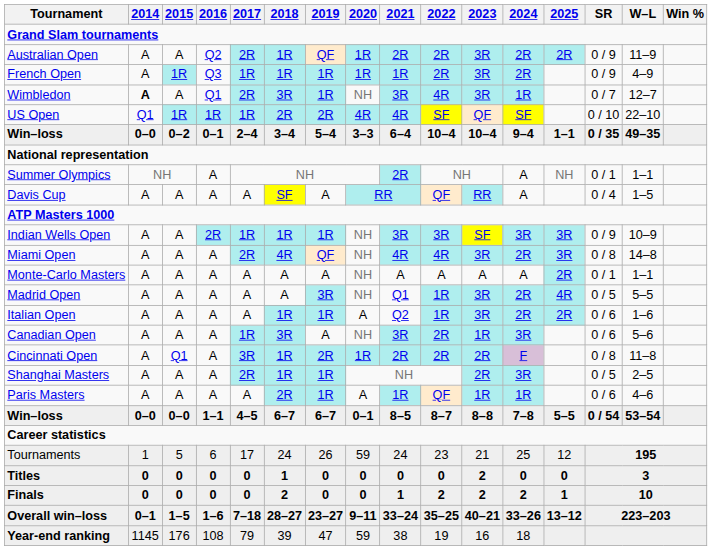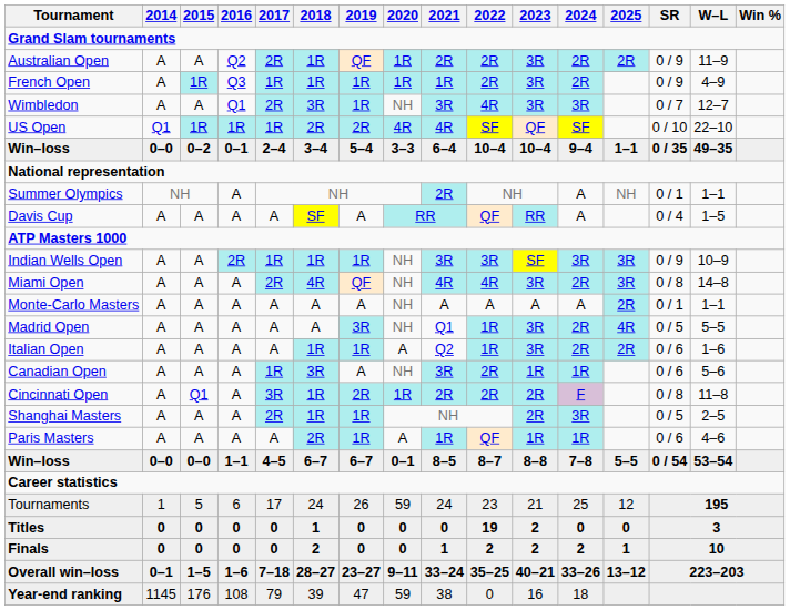 <table class=wikitable style=text-align:center>
 <tr>
 <th>Tournament</th>
 <th><a href='#'>2014</a></th>
 <th><a href='#'>2015</a></th>
 <th><a href='#'>2016</a></th>
 <th><a href='#'>2017</a></th>
 <th><a href='#'>2018</a></th>
 <th><a href='#'>2019</a></th>
 <th><a href='#'>2020</a></th>
 <th><a href='#'>2021</a></th>
 <th><a href='#'>2022</a></th>
 <th><a href='#'>2023</a></th>
 <th><a href='#'>2024</a></th>
 <th><a href='#'>2025</a></th>
 <th>SR</th>
 <th>W–L</th>
 <th>Win %</th>
 </tr>
 <tr>
 <td colspan="16" style="text-align:left"><strong><a href='#'>Grand Slam tournaments</a></strong></td>
 </tr>
 <tr>
 <td align=left><a href='#'>Australian Open</a></td>
 <td>A</td>
 <td>A</td>
 <td><a href='#'>Q2</a></td>
 <td style=background:#afeeee><a href='#'>2R</a></td>
 <td style=background:#afeeee><a href='#'>1R</a></td>
 <td style=background:#ffebcd><a href='#'>QF</a></td>
 <td style=background:#afeeee><a href='#'>1R</a></td>
 <td style=background:#afeeee><a href='#'>2R</a></td>
 <td style=background:#afeeee><a href='#'>2R</a></td>
 <td style=background:#afeeee><a href='#'>3R</a></td>
 <td style=background:#afeeee><a href='#'>2R</a></td>
 <td style=background:#afeeee><a href='#'>2R</a></td>
 <td>0 / 9</td>
 <td>11–9</td>
 <td></td>
 </tr>
 <tr>
 <td align=left><a href='#'>French Open</a></td>
 <td>A</td>
 <td style=background:#afeeee><a href='#'>1R</a></td>
 <td><a href='#'>Q3</a></td>
 <td style=background:#afeeee><a href='#'>1R</a></td>
 <td style=background:#afeeee><a href='#'>1R</a></td>
 <td style=background:#afeeee><a href='#'>1R</a></td>
 <td style=background:#afeeee><a href='#'>1R</a></td>
 <td style=background:#afeeee><a href='#'>1R</a></td>
 <td style=background:#afeeee><a href='#'>2R</a></td>
 <td style=background:#afeeee><a href='#'>3R</a></td>
 <td style=background:#afeeee><a href='#'>2R</a></td>
 <td></td>
 <td>0 / 9</td>
 <td>4–9</td>
 <td></td>
 </tr>
 <tr>
 <td align=left><a href='#'>Wimbledon</a></td>
-<td><strong>A</strong></td>
+<td>A</td>
 <td>A</td>
 <td><a href='#'>Q1</a></td>
 <td style=background:#afeeee><a href='#'>2R</a></td>
 <td style=background:#afeeee><a href='#'>3R</a></td>
 <td style=background:#afeeee><a href='#'>1R</a></td>
 <td style=color:#767676>NH</td>
 <td style=background:#afeeee><a href='#'>3R</a></td>
 <td style=background:#afeeee><a href='#'>4R</a></td>
 <td style=background:#afeeee><a href='#'>3R</a></td>
-<td style=background:#afeeee><a href='#'>1R</a></td>
+<td style=background:#afeeee><a href='#'>3R</a></td>
 <td></td>
 <td>0 / 7</td>
 <td>12–7</td>
 <td></td>
 </tr>
 <tr>
 <td align=left><a href='#'>US Open</a></td>
 <td><a href='#'>Q1</a></td>
 <td style=background:#afeeee><a href='#'>1R</a></td>
 <td style=background:#afeeee><a href='#'>1R</a></td>
 <td style=background:#afeeee><a href='#'>1R</a></td>
 <td style=background:#afeeee><a href='#'>2R</a></td>
 <td style=background:#afeeee><a href='#'>2R</a></td>
 <td style=background:#afeeee><a href='#'>4R</a></td>
 <td style=background:#afeeee><a href='#'>4R</a></td>
 <td style=background:yellow><a href='#'>SF</a></td>
 <td style=background:#ffebcd><a href='#'>QF</a></td>
 <td style=background:yellow><a href='#'>SF</a></td>
 <td></td>
 <td>0 / 10</td>
 <td>22–10</td>
 <td></td>
 </tr>
 <tr style=font-weight:bold;background:#efefef>
 <td style=text-align:left>Win–loss</td>
 <td>0–0</td>
 <td>0–2</td>
 <td>0–1</td>
 <td>2–4</td>
 <td>3–4</td>
 <td>5–4</td>
 <td>3–3</td>
 <td>6–4</td>
 <td>10–4</td>
 <td>10–4</td>
 <td>9–4</td>
 <td>1–1</td>
 <td>0 / 35</td>
 <td>49–35</td>
 <td></td>
 </tr>
 <tr>
 <td colspan="16" align="left"><strong>National representation</strong></td>
 </tr>
 <tr>
 <td align=left><a href='#'>Summer Olympics</a></td>
 <td colspan=2 style=color:#767676>NH</td>
 <td>A</td>
 <td colspan=4 style=color:#767676>NH</td>
 <td style=background:#afeeee><a href='#'>2R</a></td>
 <td colspan=2 style=color:#767676>NH</td>
 <td>A</td>
 <td style=color:#767676>NH</td>
 <td>0 / 1</td>
 <td>1–1</td>
 <td></td>
 </tr>
 <tr>
 <td align=left><a href='#'>Davis Cup</a></td>
 <td>A</td>
 <td>A</td>
 <td>A</td>
 <td>A</td>
 <td style=background:yellow><a href='#'>SF</a></td>
 <td>A</td>
 <td colspan=2 style=background:#afeeee><a href='#'>RR</a></td>
 <td style=background:#ffebcd><a href='#'>QF</a></td>
 <td style=background:#afeeee><a href='#'>RR</a></td>
 <td>A</td>
 <td></td>
 <td>0 / 4</td>
 <td>1–5</td>
 <td></td>
 </tr>
 <tr>
 <td colspan="16" align="left"><strong><a href='#'>ATP Masters 1000</a></strong></td>
 </tr>
 <tr>
 <td align=left><a href='#'>Indian Wells Open</a></td>
 <td>A</td>
 <td>A</td>
 <td style=background:#afeeee><a href='#'>2R</a></td>
 <td style=background:#afeeee><a href='#'>1R</a></td>
 <td style=background:#afeeee><a href='#'>1R</a></td>
 <td style=background:#afeeee><a href='#'>1R</a></td>
 <td style=color:#767676>NH</td>
 <td style=background:#afeeee><a href='#'>3R</a></td>
 <td style=background:#afeeee><a href='#'>3R</a></td>
 <td style=background:yellow><a href='#'>SF</a></td>
 <td style=background:#afeeee><a href='#'>3R</a></td>
 <td style=background:#afeeee><a href='#'>3R</a></td>
 <td>0 / 9</td>
 <td>10–9</td>
 <td></td>
 </tr>
 <tr>
 <td align=left><a href='#'>Miami Open</a></td>
 <td>A</td>
 <td>A</td>
 <td>A</td>
 <td style=background:#afeeee><a href='#'>2R</a></td>
 <td style=background:#afeeee><a href='#'>4R</a></td>
 <td style=background:#ffebcd><a href='#'>QF</a></td>
 <td style=color:#767676>NH</td>
 <td style=background:#afeeee><a href='#'>4R</a></td>
 <td style=background:#afeeee><a href='#'>4R</a></td>
 <td style=background:#afeeee><a href='#'>3R</a></td>
 <td style=background:#afeeee><a href='#'>2R</a></td>
 <td style=background:#afeeee><a href='#'>3R</a></td>
 <td>0 / 8</td>
 <td>14–8</td>
 <td></td>
 </tr>
 <tr>
 <td align=left><a href='#'>Monte-Carlo Masters</a></td>
 <td>A</td>
 <td>A</td>
 <td>A</td>
 <td>A</td>
 <td>A</td>
 <td>A</td>
 <td style=color:#767676>NH</td>
 <td>A</td>
 <td>A</td>
 <td>A</td>
 <td>A</td>
 <td style=background:#afeeee><a href='#'>2R</a></td>
 <td>0 / 1</td>
 <td>1–1</td>
 <td></td>
 </tr>
 <tr>
 <td align=left><a href='#'>Madrid Open</a></td>
 <td>A</td>
 <td>A</td>
 <td>A</td>
 <td>A</td>
 <td>A</td>
 <td style=background:#afeeee><a href='#'>3R</a></td>
 <td style=color:#767676>NH</td>
 <td><a href='#'>Q1</a></td>
 <td style=background:#afeeee><a href='#'>1R</a></td>
 <td style=background:#afeeee><a href='#'>3R</a></td>
 <td style=background:#afeeee><a href='#'>2R</a></td>
 <td style=background:#afeeee><a href='#'>4R</a></td>
 <td>0 / 5</td>
 <td>5–5</td>
 <td></td>
 </tr>
 <tr>
 <td align=left><a href='#'>Italian Open</a></td>
 <td>A</td>
 <td>A</td>
 <td>A</td>
 <td>A</td>
 <td style=background:#afeeee><a href='#'>1R</a></td>
 <td style=background:#afeeee><a href='#'>1R</a></td>
 <td>A</td>
 <td><a href='#'>Q2</a></td>
 <td style=background:#afeeee><a href='#'>1R</a></td>
 <td style=background:#afeeee><a href='#'>3R</a></td>
 <td style=background:#afeeee><a href='#'>2R</a></td>
 <td style=background:#afeeee><a href='#'>2R</a></td>
 <td>0 / 6</td>
 <td>1–6</td>
 <td></td>
 </tr>
 <tr>
 <td align=left><a href='#'>Canadian Open</a></td>
 <td>A</td>
 <td>A</td>
 <td>A</td>
 <td style=background:#afeeee><a href='#'>1R</a></td>
 <td style=background:#afeeee><a href='#'>3R</a></td>
 <td>A</td>
 <td style=color:#767676>NH</td>
 <td style=background:#afeeee><a href='#'>3R</a></td>
 <td style=background:#afeeee><a href='#'>2R</a></td>
 <td style=background:#afeeee><a href='#'>1R</a></td>
-<td style=background:#afeeee><a href='#'>3R</a></td>
+<td style=background:#afeeee><a href='#'>1R</a></td>
 <td></td>
 <td>0 / 6</td>
 <td>5–6</td>
 <td></td>
 </tr>
 <tr>
 <td align=left><a href='#'>Cincinnati Open</a></td>
 <td>A</td>
 <td><a href='#'>Q1</a></td>
 <td>A</td>
 <td style=background:#afeeee><a href='#'>3R</a></td>
 <td style=background:#afeeee><a href='#'>1R</a></td>
 <td style=background:#afeeee><a href='#'>2R</a></td>
 <td style=background:#afeeee><a href='#'>1R</a></td>
 <td style=background:#afeeee><a href='#'>2R</a></td>
 <td style=background:#afeeee><a href='#'>2R</a></td>
 <td style=background:#afeeee><a href='#'>2R</a></td>
 <td style=background:thistle><a href='#'>F</a></td>
 <td></td>
 <td>0 / 8</td>
 <td>11–8</td>
 <td></td>
 </tr>
 <tr>
 <td align=left><a href='#'>Shanghai Masters</a></td>
 <td>A</td>
 <td>A</td>
 <td>A</td>
 <td style=background:#afeeee><a href='#'>2R</a></td>
 <td style=background:#afeeee><a href='#'>1R</a></td>
 <td style=background:#afeeee><a href='#'>1R</a></td>
 <td colspan=3 style=color:#767676>NH</td>
 <td style=background:#afeeee><a href='#'>2R</a></td>
 <td style=background:#afeeee><a href='#'>3R</a></td>
 <td></td>
 <td>0 / 5</td>
 <td>2–5</td>
 <td></td>
 </tr>
 <tr>
 <td align=left><a href='#'>Paris Masters</a></td>
 <td>A</td>
 <td>A</td>
 <td>A</td>
 <td>A</td>
 <td style=background:#afeeee><a href='#'>2R</a></td>
 <td style=background:#afeeee><a href='#'>1R</a></td>
 <td>A</td>
 <td style=background:#afeeee><a href='#'>1R</a></td>
 <td style=background:#ffebcd><a href='#'>QF</a></td>
 <td style=background:#afeeee><a href='#'>1R</a></td>
 <td style=background:#afeeee><a href='#'>1R</a></td>
 <td></td>
 <td>0 / 6</td>
 <td>4–6</td>
 <td></td>
 </tr>
 <tr style=font-weight:bold;background:#efefef>
 <td style=text-align:left>Win–loss</td>
 <td>0–0</td>
 <td>0–0</td>
 <td>1–1</td>
 <td>4–5</td>
 <td>6–7</td>
 <td>6–7</td>
 <td>0–1</td>
 <td>8–5</td>
 <td>8–7</td>
 <td>8–8</td>
 <td>7–8</td>
 <td>5–5</td>
 <td>0 / 54</td>
 <td>53–54</td>
 <td></td>
 </tr>
 <tr>
 <td colspan="16" style="text-align:left"><strong>Career statistics</strong></td>
 </tr>
 <tr bgcolor=#efefef>
 <td style=text-align:left>Tournaments</td>
 <td>1</td>
 <td>5</td>
 <td>6</td>
 <td>17</td>
 <td>24</td>
 <td>26</td>
 <td>59</td>
 <td>24</td>
 <td>23</td>
 <td>21</td>
 <td>25</td>
 <td>12</td>
 <td colspan=3><strong>195</strong></td>
 </tr>
 <tr style=font-weight:bold;background:#efefef>
 <td style=text-align:left>Titles</td>
 <td>0</td>
 <td>0</td>
 <td>0</td>
 <td>0</td>
 <td>1</td>
 <td>0</td>
 <td>0</td>
 <td>0</td>
-<td>0</td>
+<td>19</td>
 <td>2</td>
 <td>0</td>
 <td>0</td>
 <td colspan=3>3</td>
 </tr>
 <tr style=font-weight:bold;background:#efefef>
 <td align=left>Finals</td>
 <td>0</td>
 <td>0</td>
 <td>0</td>
 <td>0</td>
 <td>2</td>
 <td>0</td>
 <td>0</td>
 <td>1</td>
 <td>2</td>
 <td>2</td>
 <td>2</td>
 <td>1</td>
 <td colspan=3>10</td>
 </tr>
 <tr style=font-weight:bold;background:#efefef>
 <td style=text-align:left>Overall win–loss</td>
 <td>0–1</td>
 <td>1–5</td>
 <td>1–6</td>
 <td>7–18</td>
 <td>28–27</td>
 <td>23–27</td>
 <td>9–11</td>
 <td>33–24</td>
 <td>35–25</td>
 <td>40–21</td>
 <td>33–26</td>
 <td>13–12</td>
 <td colspan=3>223–203</td>
 </tr>
 <tr bgcolor=#efefef>
 <td align=left><strong>Year-end ranking</strong></td>
 <td>1145</td>
 <td>176</td>
 <td>108</td>
 <td>79</td>
 <td>39</td>
 <td>47</td>
 <td>59</td>
 <td>38</td>
-<td>19</td>
+<td>0</td>
 <td>16</td>
 <td>18</td>
 <td></td>
 <td colspan=3><strong></strong></td>
 </tr>
 </table>
